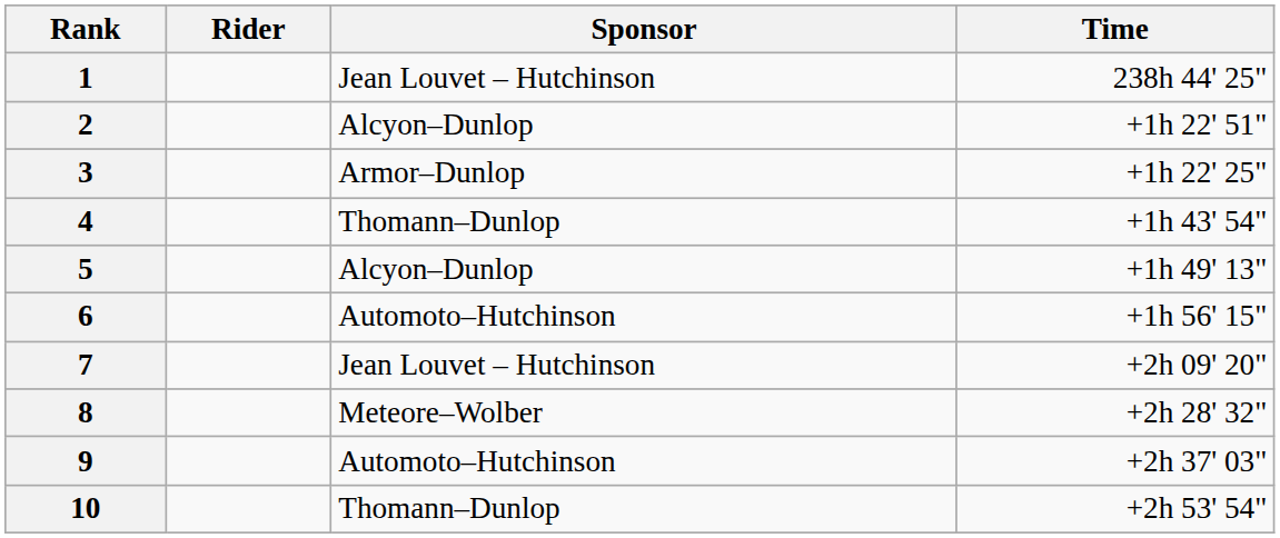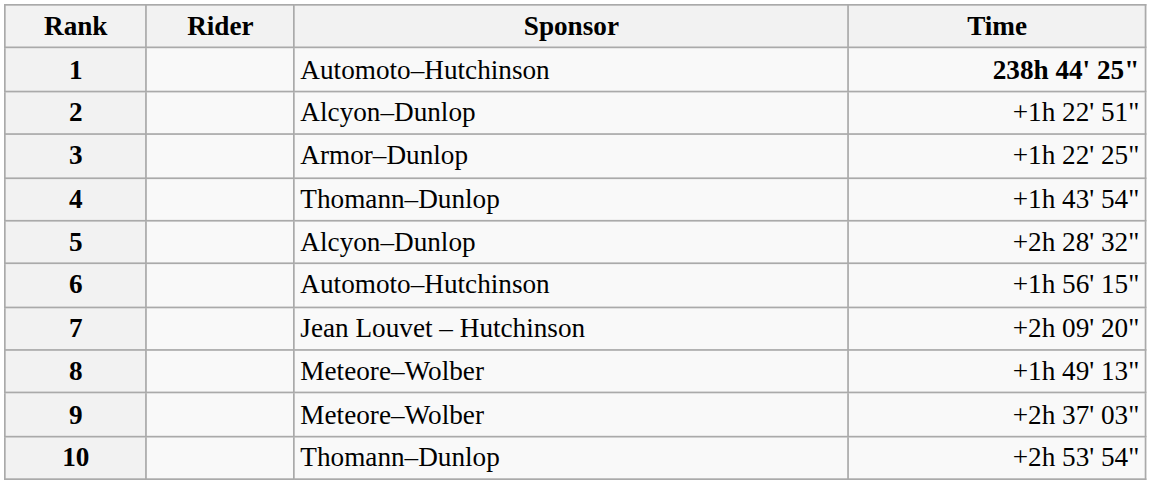 <table class="wikitable" style="width:42em;margin-bottom:0;">
 <tr>
 <th scope="col">Rank</th>
 <th scope="col">Rider</th>
 <th scope="col">Sponsor</th>
 <th scope="col">Time</th>
 </tr>
 <tr>
 <th scope="row">1</th>
 <td></td>
-<td>Jean Louvet – Hutchinson</td>
-<td style="text-align:right;">238h 44' 25"</td>
+<td>Automoto–Hutchinson</td>
+<td style="text-align:right;"><strong>238h 44' 25"</strong></td>
 </tr>
 <tr>
 <th scope="row">2</th>
 <td></td>
 <td>Alcyon–Dunlop</td>
 <td style="text-align:right;">+1h 22' 51"</td>
 </tr>
 <tr>
 <th scope="row">3</th>
 <td></td>
 <td>Armor–Dunlop</td>
 <td style="text-align:right;">+1h 22' 25"</td>
 </tr>
 <tr>
 <th scope="row">4</th>
 <td></td>
 <td>Thomann–Dunlop</td>
 <td style="text-align:right;">+1h 43' 54"</td>
 </tr>
 <tr>
 <th scope="row">5</th>
 <td></td>
 <td>Alcyon–Dunlop</td>
-<td style="text-align:right;">+1h 49' 13"</td>
+<td style="text-align:right;">+2h 28' 32"</td>
 </tr>
 <tr>
 <th scope="row">6</th>
 <td></td>
 <td>Automoto–Hutchinson</td>
 <td style="text-align:right;">+1h 56' 15"</td>
 </tr>
 <tr>
 <th scope="row">7</th>
 <td></td>
 <td>Jean Louvet – Hutchinson</td>
 <td style="text-align:right;">+2h 09' 20"</td>
 </tr>
 <tr>
 <th scope="row">8</th>
 <td></td>
 <td>Meteore–Wolber</td>
-<td style="text-align:right;">+2h 28' 32"</td>
+<td style="text-align:right;">+1h 49' 13"</td>
 </tr>
 <tr>
 <th scope="row">9</th>
 <td></td>
-<td>Automoto–Hutchinson</td>
+<td>Meteore–Wolber</td>
 <td style="text-align:right;">+2h 37' 03"</td>
 </tr>
 <tr>
 <th scope="row">10</th>
 <td></td>
 <td>Thomann–Dunlop</td>
 <td style="text-align:right;">+2h 53' 54"</td>
 </tr>
 </table>
